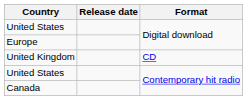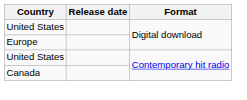 <table class="wikitable">
 <tr>
 <th>Country</th>
 <th>Release date</th>
 <th>Format</th>
 </tr>
 <tr>
 <td>United States</td>
 <td></td>
 <td rowspan="2">Digital download</td>
 </tr>
 <tr>
 <td>Europe</td>
 <td></td>
 </tr>
 <tr>
-<td>United Kingdom</td>
-<td></td>
-<td><a href='#'>CD</a></td>
-</tr>
-<tr>
 <td>United States</td>
 <td></td>
 <td rowspan="2"><a href='#'>Contemporary hit radio</a></td>
 </tr>
 <tr>
 <td>Canada</td>
 <td></td>
 </tr>
 </table>
